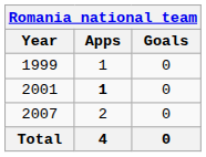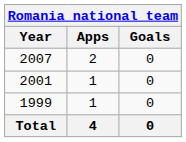 <table class="wikitable" style="text-align:center">
 <tr>
 <th colspan=3><a href='#'>Romania national team</a></th>
 </tr>
 <tr>
 <th>Year</th>
 <th>Apps</th>
 <th>Goals</th>
 </tr>
 <tr>
-<td>1999</td>
+<td>2007</td>
+<td>2</td>
+<td>0</td>
+</tr>
+<tr>
+<td>2001</td>
 <td>1</td>
 <td>0</td>
 </tr>
 <tr>
-<td>2001</td>
-<td><strong>1</strong></td>
-<td>0</td>
-</tr>
-<tr>
-<td>2007</td>
-<td>2</td>
+<td>1999</td>
+<td>1</td>
 <td>0</td>
 </tr>
 <tr>
 <th>Total</th>
 <th>4</th>
 <th>0</th>
 </tr>
 </table>
